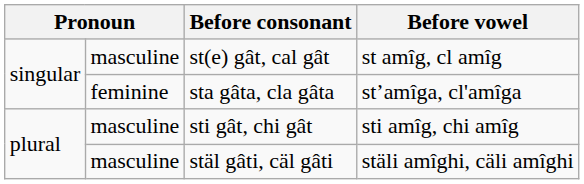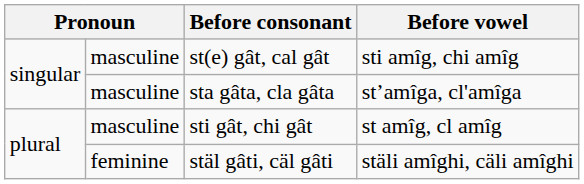 <table class="wikitable">
 <tr>
 <th colspan="2">Pronoun</th>
 <th>Before consonant</th>
 <th>Before vowel</th>
 </tr>
 <tr>
 <td rowspan="2">singular</td>
 <td>masculine</td>
 <td>st(e) gât, cal gât</td>
-<td>st amîg, cl amîg</td>
+<td>sti amîg, chi amîg</td>
 </tr>
 <tr>
-<td>feminine</td>
+<td>masculine</td>
 <td>sta gâta, cla gâta</td>
 <td>st’amîga, cl'amîga</td>
 </tr>
 <tr>
 <td rowspan="2">plural</td>
 <td>masculine</td>
 <td>sti gât, chi gât</td>
-<td>sti amîg, chi amîg</td>
+<td>st amîg, cl amîg</td>
 </tr>
 <tr>
-<td>masculine</td>
+<td>feminine</td>
 <td>stäl gâti, cäl gâti</td>
 <td>stäli amîghi, cäli amîghi</td>
 </tr>
 </table>
